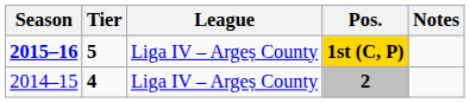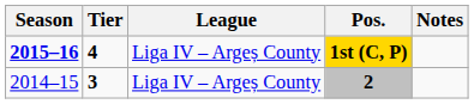 <table class="wikitable">
 <tr style="background:#efefef;">
 <th>Season</th>
 <th>Tier</th>
 <th>League</th>
 <th>Pos.</th>
 <th>Notes</th>
 </tr>
 <tr>
 <td><strong><a href='#'>2015–16</a></strong></td>
-<td><strong>5</strong></td>
+<td><strong>4</strong></td>
 <td align=center><a href='#'>Liga IV – Argeș County</a></td>
 <td align=center bgcolor=gold><strong>1st (C, P)</strong></td>
 <td></td>
 </tr>
 <tr>
 <td><a href='#'>2014–15</a></td>
-<td><strong>4</strong></td>
+<td><strong>3</strong></td>
 <td align=center><a href='#'>Liga IV – Argeș County</a></td>
 <td align=center bgcolor=silver><strong>2</strong></td>
 <td></td>
 </tr>
 </table>
